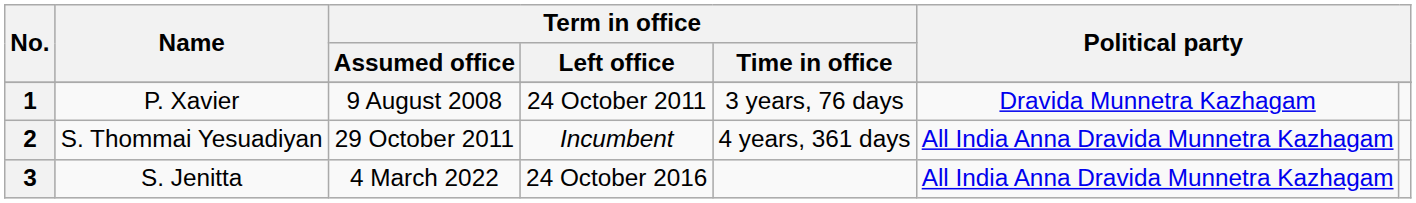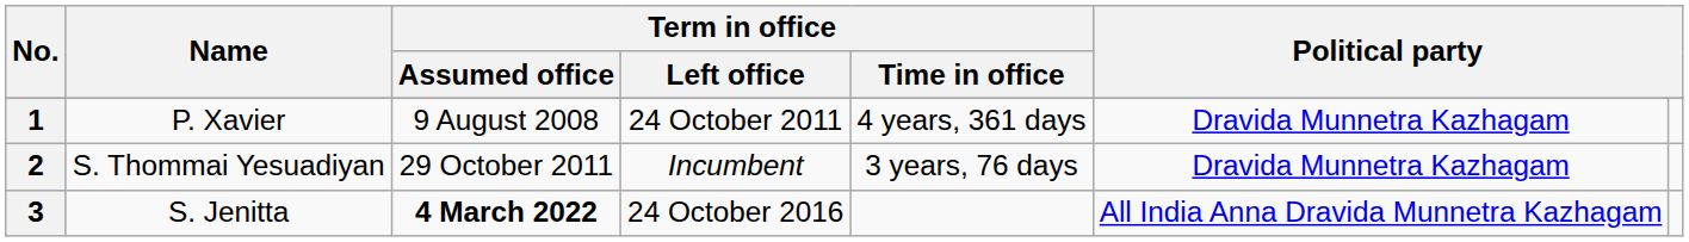 <table class="wikitable" style="text-align:center">
 <tr>
 <th rowspan=2>No.</th>
 <th rowspan=2>Name</th>
 <th colspan=3>Term in office</th>
 <th rowspan=2 colspan=2>Political party</th>
 </tr>
 <tr>
 <th>Assumed office</th>
 <th>Left office</th>
 <th>Time in office</th>
 </tr>
 <tr>
 </tr>
 <tr>
 <th>1</th>
 <td>P. Xavier</td>
 <td>9 August 2008</td>
 <td>24 October 2011</td>
-<td>3 years, 76 days</td>
+<td>4 years, 361 days</td>
 <td><a href='#'>Dravida Munnetra Kazhagam</a></td>
 <td></td>
 </tr>
 <tr>
 <th>2</th>
 <td>S. Thommai Yesuadiyan</td>
 <td>29 October 2011</td>
 <td><em>Incumbent</em></td>
-<td>4 years, 361 days</td>
-<td><a href='#'>All India Anna Dravida Munnetra Kazhagam</a></td>
+<td>3 years, 76 days</td>
+<td><a href='#'>Dravida Munnetra Kazhagam</a></td>
 <td></td>
 </tr>
 <tr>
 <th>3</th>
 <td>S. Jenitta</td>
-<td>4 March 2022</td>
+<td><strong>4 March 2022</strong></td>
 <td>24 October 2016</td>
 <td></td>
 <td><a href='#'>All India Anna Dravida Munnetra Kazhagam</a></td>
 <td></td>
 </tr>
 </table>
